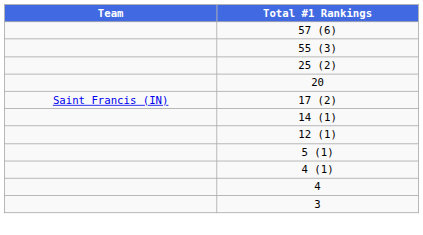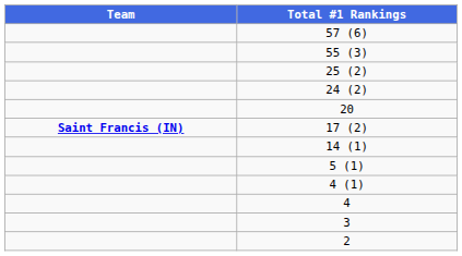 <table class="wikitable" style="width:40%;">
 <tr>
 <th style="background:#4169E1; color:white;">Team</th>
 <th style="background:#4169E1; color:white;">Total #1 Rankings</th>
 </tr>
 <tr style="text-align:center;">
 <td></td>
 <td>57 (6)</td>
 </tr>
 <tr style="text-align:center;">
 <td></td>
 <td>55 (3)</td>
 </tr>
 <tr style="text-align:center;">
 <td></td>
 <td>25 (2)</td>
 </tr>
 <tr style="text-align:center;">
 <td></td>
+<td>24 (2)</td>
+</tr>
+<tr style="text-align:center;">
+<td></td>
 <td>20</td>
 </tr>
 <tr style="text-align:center;">
-<td><a href='#'>Saint Francis (IN)</a></td>
+<td><strong><a href='#'>Saint Francis (IN)</a></strong></td>
 <td>17 (2)</td>
 </tr>
 <tr style="text-align:center;">
 <td></td>
 <td>14 (1)</td>
-</tr>
-<tr style="text-align:center;">
-<td></td>
-<td>12 (1)</td>
 </tr>
 <tr style="text-align:center;">
 <td></td>
 <td>5 (1)</td>
 </tr>
 <tr style="text-align:center;">
 <td></td>
 <td>4 (1)</td>
 </tr>
 <tr style="text-align:center;">
 <td></td>
 <td>4</td>
 </tr>
 <tr style="text-align:center;">
 <td></td>
 <td>3</td>
 </tr>
+<tr style="text-align:center;">
+<td></td>
+<td>2</td>
+</tr>
 </table>
